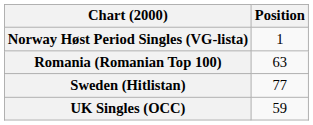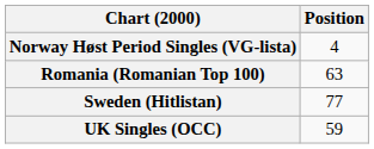 <table class="wikitable sortable plainrowheaders" style="text-align:center">
 <tr>
 <th scope="col">Chart (2000)</th>
 <th scope="col">Position</th>
 </tr>
 <tr>
 <th scope="row">Norway Høst Period Singles (VG-lista)</th>
-<td>1</td>
+<td>4</td>
 </tr>
 <tr>
 <th scope="row">Romania (Romanian Top 100)</th>
 <td>63</td>
 </tr>
 <tr>
 <th scope="row">Sweden (Hitlistan)</th>
 <td>77</td>
 </tr>
 <tr>
 <th scope="row">UK Singles (OCC)</th>
 <td>59</td>
 </tr>
 </table>
